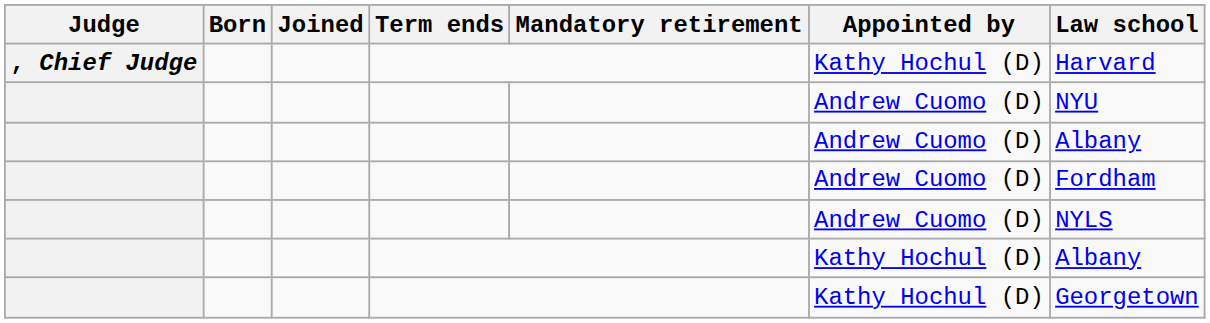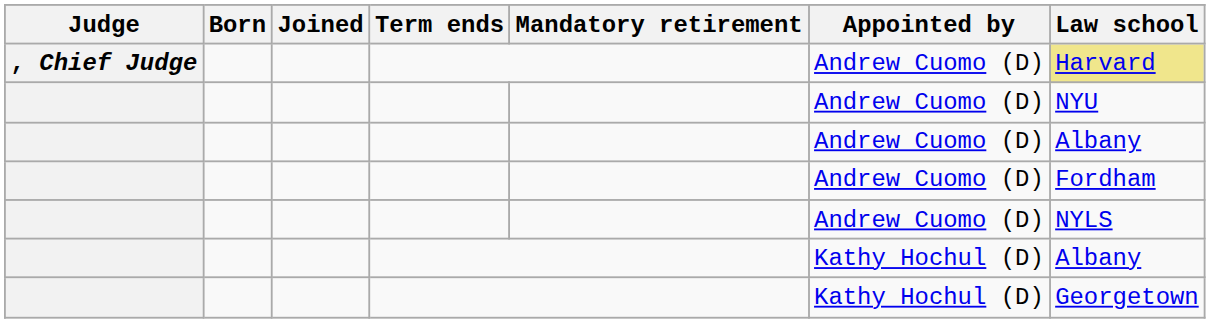 <table class="wikitable sortable">
 <tr>
 <th scope=col>Judge</th>
 <th scope=col>Born</th>
 <th scope=col>Joined</th>
 <th scope=col>Term ends</th>
 <th scope=col>Mandatory retirement</th>
 <th scope=col>Appointed by</th>
 <th scope=col>Law school</th>
 </tr>
 <tr>
 <th scope=row>, <em>Chief Judge</em></th>
 <td></td>
 <td></td>
 <td colspan=2></td>
-<td><a href='#'>Kathy Hochul</a> (D)</td>
-<td><a href='#'>Harvard</a></td>
+<td><a href='#'>Andrew Cuomo</a> (D)</td>
+<td style="background: khaki;"><a href='#'>Harvard</a></td>
 </tr>
 <tr>
 <th scope=row></th>
 <td></td>
 <td></td>
 <td></td>
 <td></td>
 <td><a href='#'>Andrew Cuomo</a> (D)</td>
 <td><a href='#'>NYU</a></td>
 </tr>
 <tr>
 <th scope=row></th>
 <td></td>
 <td></td>
 <td></td>
 <td></td>
 <td><a href='#'>Andrew Cuomo</a> (D)</td>
 <td><a href='#'>Albany</a></td>
 </tr>
 <tr>
 <th scope=row></th>
 <td></td>
 <td></td>
 <td></td>
 <td></td>
 <td><a href='#'>Andrew Cuomo</a> (D)</td>
 <td><a href='#'>Fordham</a></td>
 </tr>
 <tr>
 <th scope=row></th>
 <td></td>
 <td></td>
 <td></td>
 <td></td>
 <td><a href='#'>Andrew Cuomo</a> (D)</td>
 <td><a href='#'>NYLS</a></td>
 </tr>
 <tr>
 <th scope=row></th>
 <td></td>
 <td></td>
 <td colspan=2></td>
 <td><a href='#'>Kathy Hochul</a> (D)</td>
 <td><a href='#'>Albany</a></td>
 </tr>
 <tr>
 <th scope=row></th>
 <td></td>
 <td></td>
 <td colspan=2></td>
 <td><a href='#'>Kathy Hochul</a> (D)</td>
 <td><a href='#'>Georgetown</a></td>
 </tr>
 </table>
